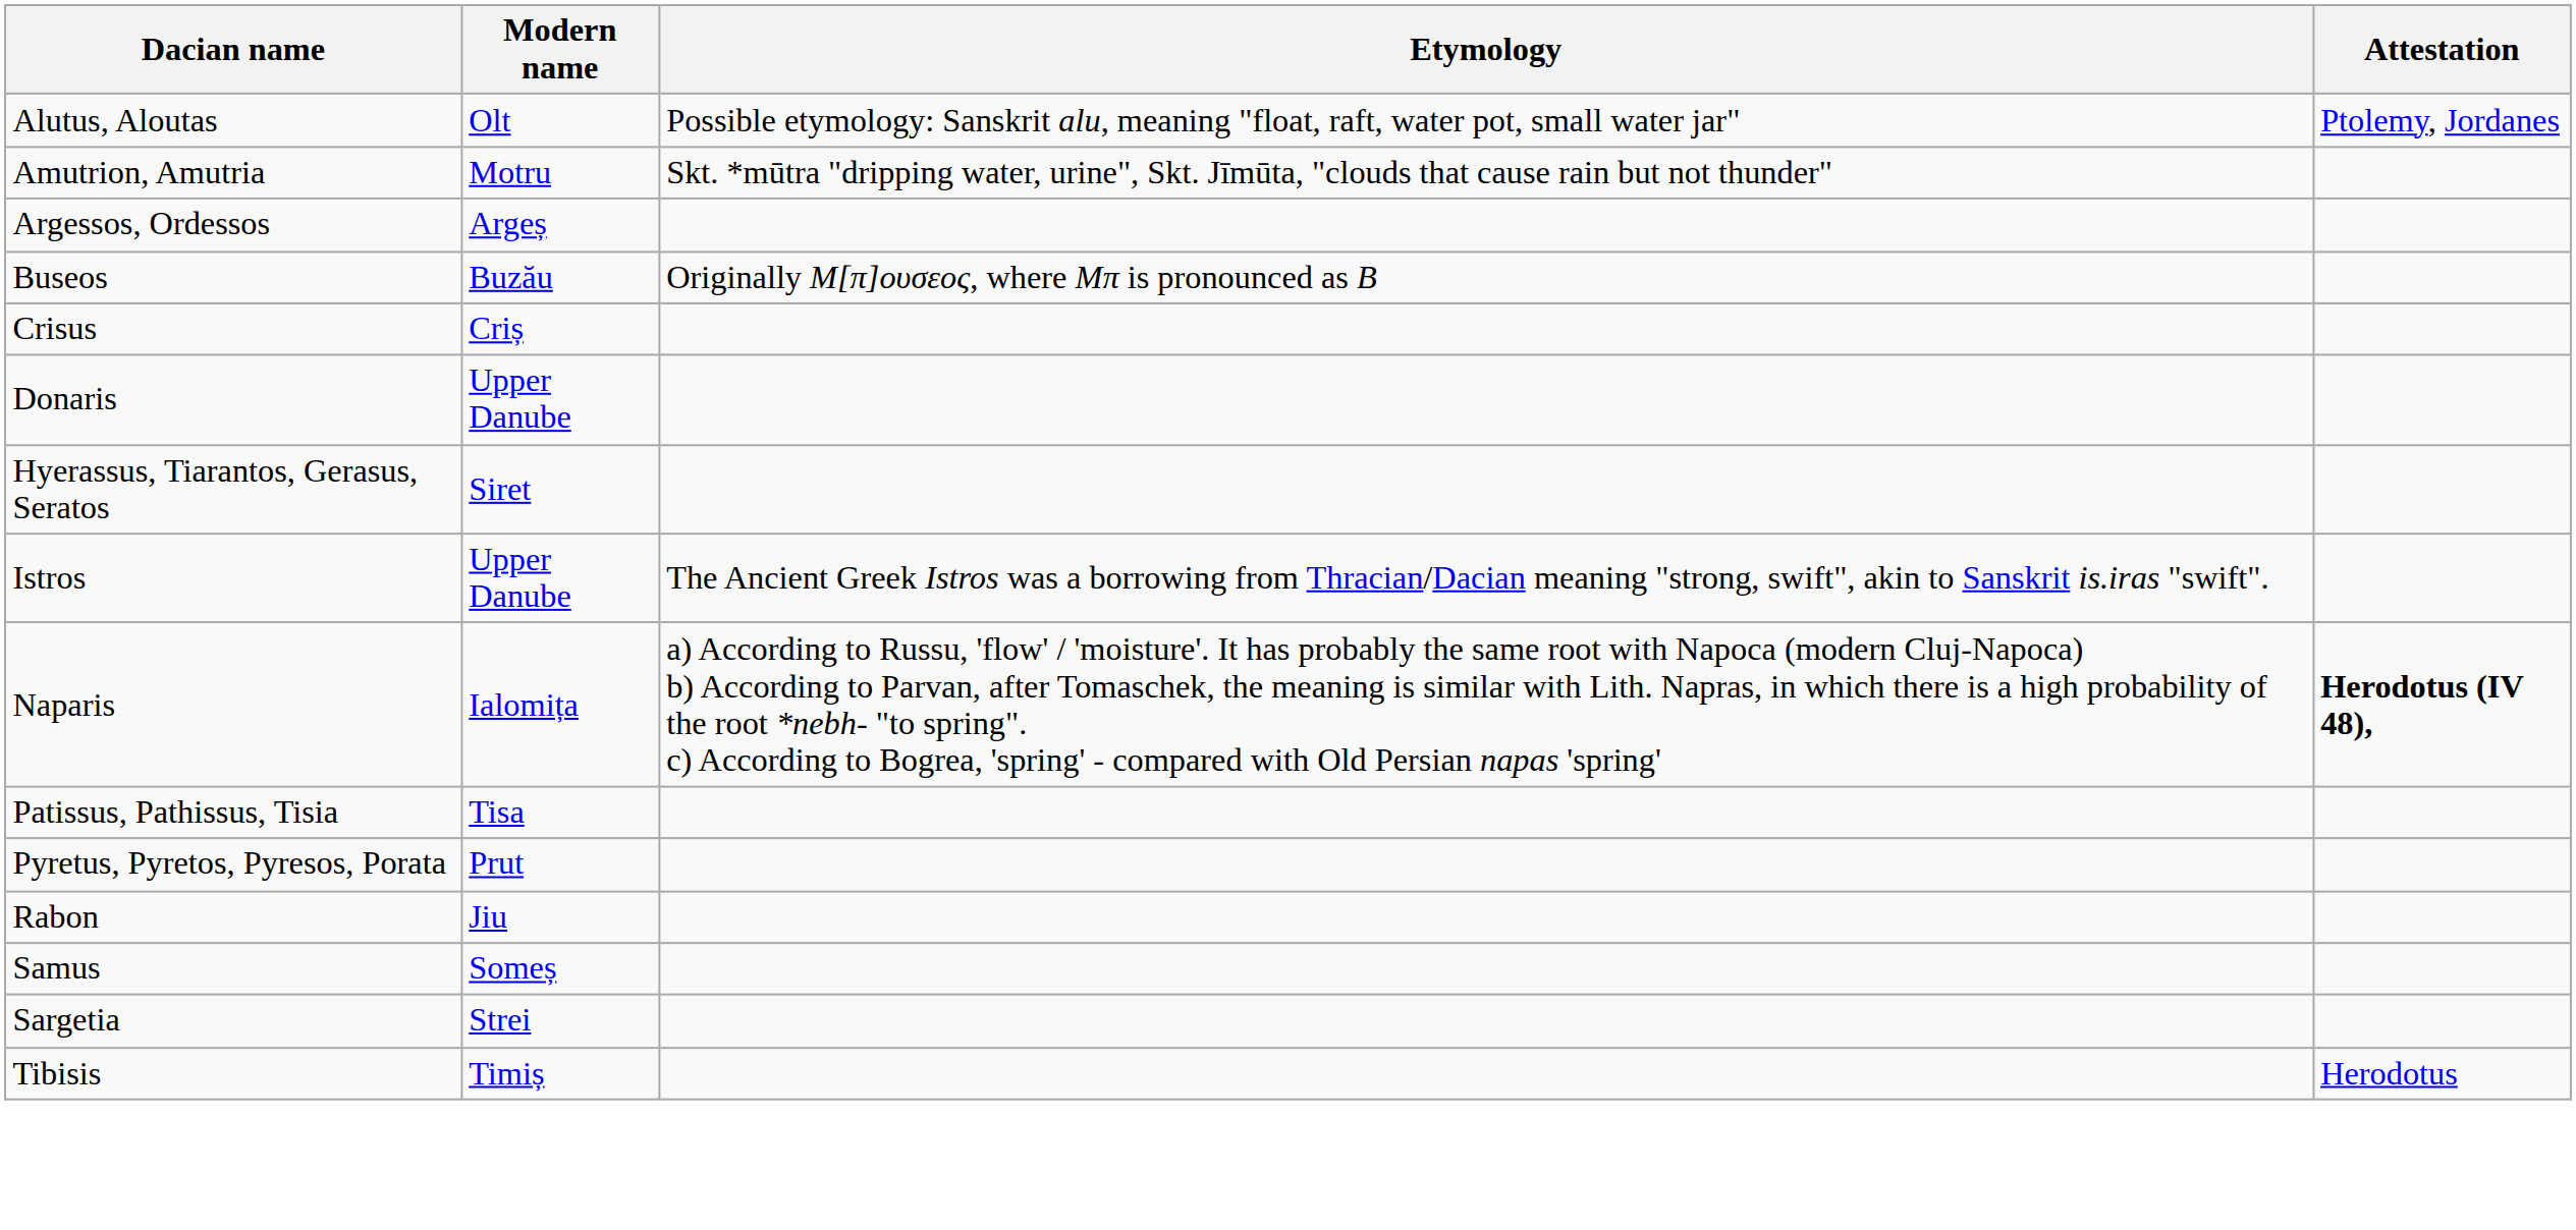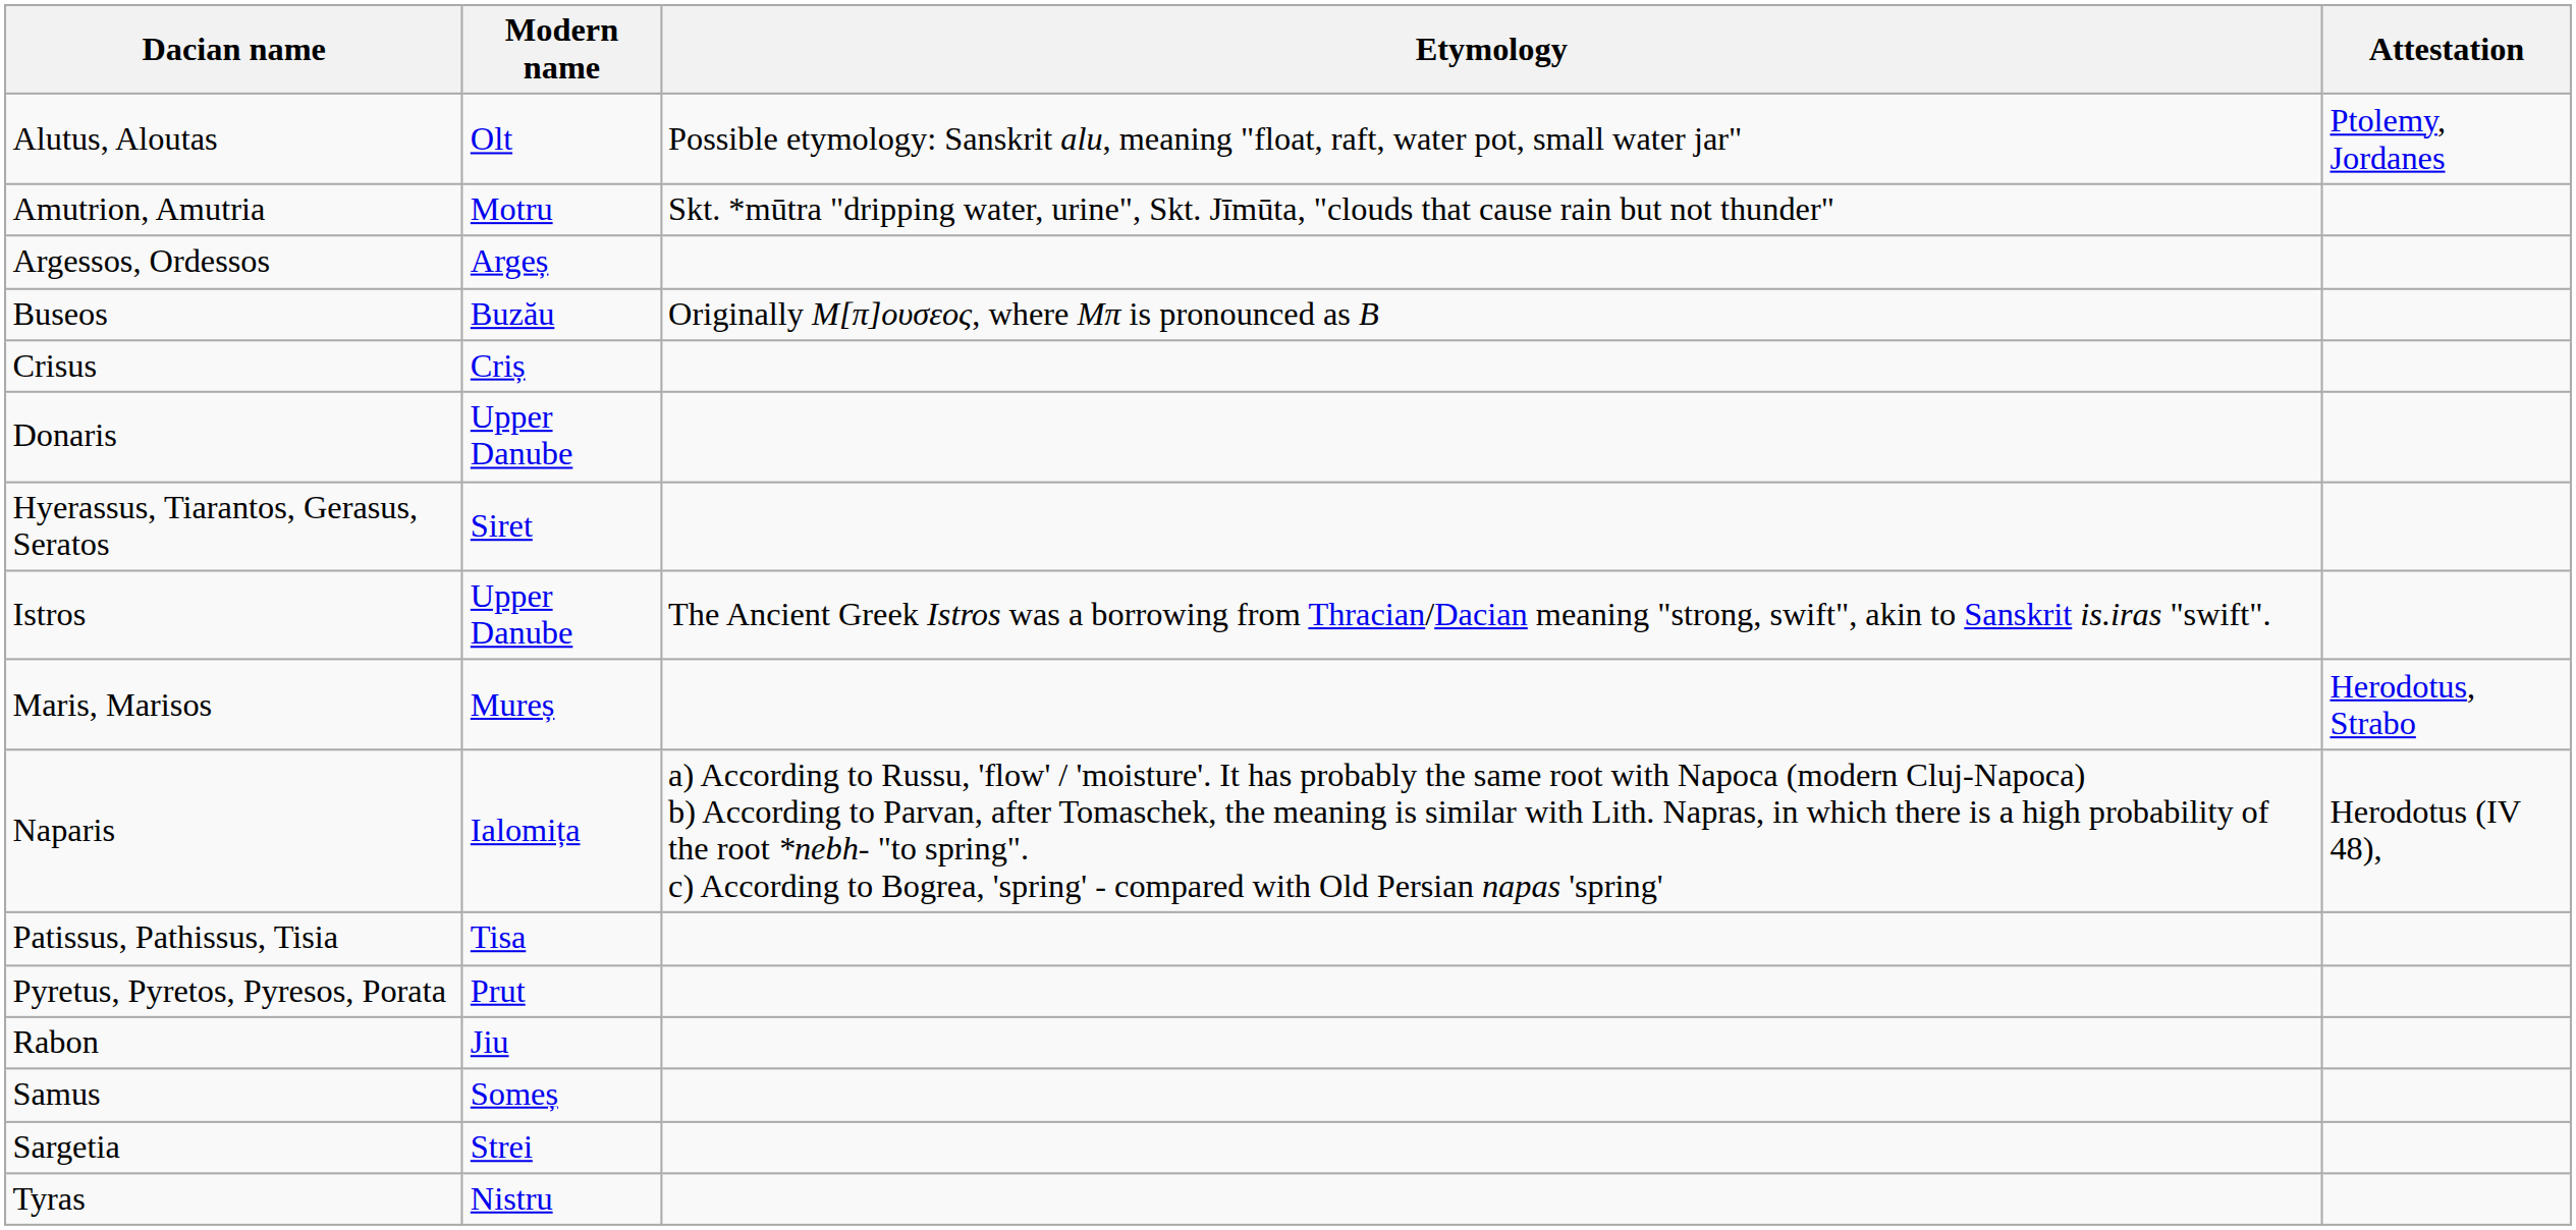 <table class="wikitable sortable">
 <tr>
 <th>Dacian name</th>
 <th>Modern name</th>
 <th>Etymology</th>
 <th>Attestation</th>
 </tr>
 <tr>
 <td>Alutus, Aloutas</td>
 <td><a href='#'>Olt</a></td>
 <td>Possible etymology: Sanskrit <em>alu</em>, meaning "float, raft, water pot, small water jar"</td>
 <td><a href='#'>Ptolemy</a>, <a href='#'>Jordanes</a></td>
 </tr>
 <tr>
 <td>Amutrion, Amutria</td>
 <td><a href='#'>Motru</a></td>
 <td>Skt. *mūtra "dripping water, urine", Skt. Jīmūta, "clouds that cause rain but not thunder"</td>
 <td></td>
 </tr>
 <tr>
 <td>Argessos, Ordessos</td>
 <td><a href='#'>Argeș</a></td>
 <td></td>
 <td></td>
 </tr>
 <tr>
 <td>Buseos</td>
 <td><a href='#'>Buzău</a></td>
 <td>Originally <em>Μ[π]ουσεος</em>, where <em>Μπ</em> is pronounced as <em>B</em></td>
 <td></td>
 </tr>
 <tr>
 <td>Crisus</td>
 <td><a href='#'>Criș</a></td>
 <td></td>
 <td></td>
 </tr>
 <tr>
 <td>Donaris</td>
 <td><a href='#'>Upper Danube</a></td>
 <td></td>
 <td></td>
 </tr>
 <tr>
 <td>Hyerassus, Tiarantos, Gerasus, Seratos</td>
 <td><a href='#'>Siret</a></td>
 <td></td>
 <td></td>
 </tr>
 <tr>
 <td>Istros</td>
 <td><a href='#'>Upper Danube</a></td>
 <td>The Ancient Greek <em>Istros</em> was a borrowing from <a href='#'>Thracian</a>/<a href='#'>Dacian</a> meaning "strong, swift", akin to <a href='#'>Sanskrit</a> <em>is.iras</em> "swift".</td>
 <td></td>
 </tr>
 <tr>
+<td>Maris, Marisos</td>
+<td><a href='#'>Mureș</a></td>
+<td></td>
+<td><a href='#'>Herodotus</a>, <a href='#'>Strabo</a></td>
+</tr>
+<tr>
 <td>Naparis</td>
 <td><a href='#'>Ialomița</a></td>
 <td>a) According to Russu, 'flow' / 'moisture'. It has probably the same root with Napoca (modern Cluj-Napoca)<br>b) According to Parvan, after Tomaschek, the meaning is similar with Lith. Napras, in which there is a high probability of the root <em>*nebh-</em> "to spring". <br>c) According to Bogrea, 'spring' - compared with Old Persian <em>napas</em> 'spring' </td>
-<td><strong>Herodotus (IV 48),  </strong></td>
+<td>Herodotus (IV 48),  </td>
 </tr>
 <tr>
 <td>Patissus, Pathissus, Tisia</td>
 <td><a href='#'>Tisa</a></td>
 <td></td>
 <td></td>
 </tr>
 <tr>
 <td>Pyretus, Pyretos, Pyresos, Porata</td>
 <td><a href='#'>Prut</a></td>
 <td></td>
 <td></td>
 </tr>
 <tr>
 <td>Rabon</td>
 <td><a href='#'>Jiu</a></td>
 <td></td>
 <td></td>
 </tr>
 <tr>
 <td>Samus</td>
 <td><a href='#'>Someș</a></td>
 <td></td>
 <td></td>
 </tr>
 <tr>
 <td>Sargetia</td>
 <td><a href='#'>Strei</a></td>
 <td></td>
 <td></td>
 </tr>
 <tr>
-<td>Tibisis</td>
-<td><a href='#'>Timiș</a></td>
+<td>Tyras</td>
+<td><a href='#'>Nistru</a></td>
 <td></td>
-<td><a href='#'>Herodotus</a></td>
+<td></td>
 </tr>
 </table>
